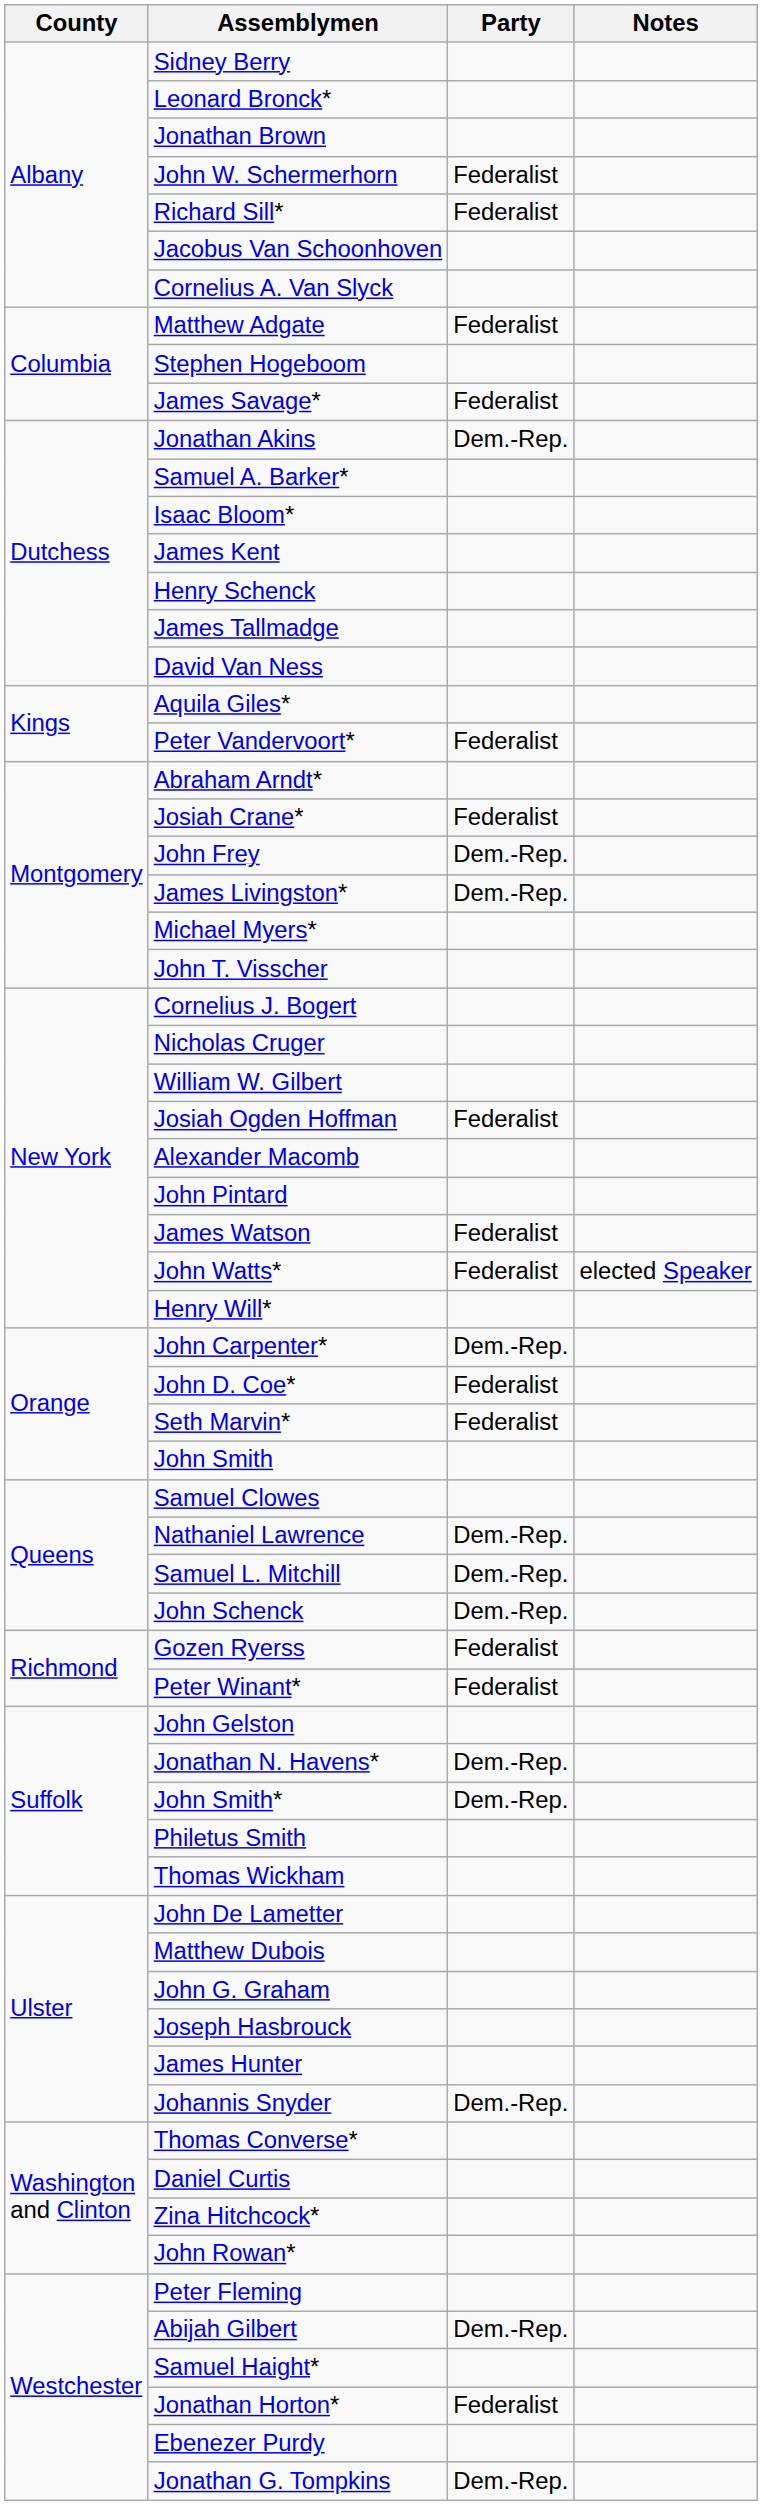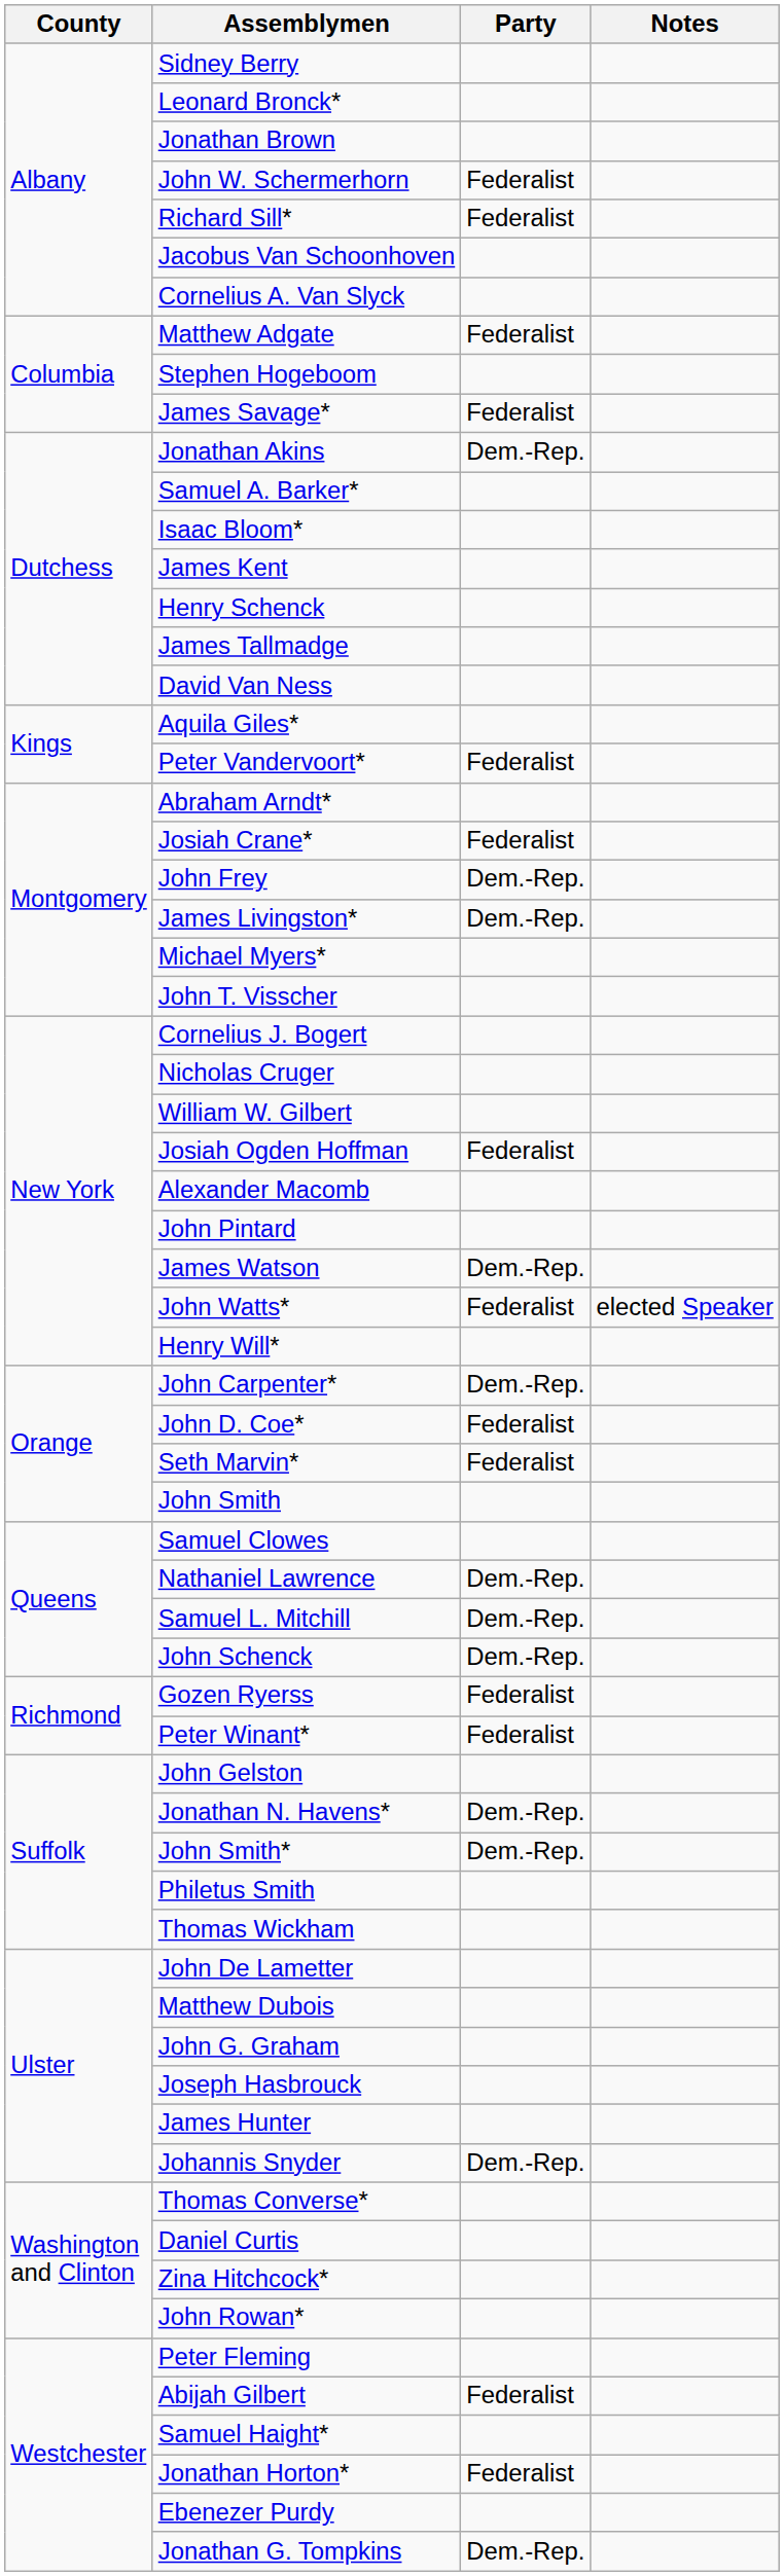 <table class=wikitable>
 <tr>
 <th>County</th>
 <th>Assemblymen</th>
 <th>Party</th>
 <th>Notes</th>
 </tr>
 <tr>
 <td rowspan="7"><a href='#'>Albany</a></td>
 <td><a href='#'>Sidney Berry</a></td>
 <td></td>
 <td></td>
 </tr>
 <tr>
 <td><a href='#'>Leonard Bronck</a>*</td>
 <td></td>
 <td></td>
 </tr>
 <tr>
 <td><a href='#'>Jonathan Brown</a></td>
 <td></td>
 <td></td>
 </tr>
 <tr>
 <td><a href='#'>John W. Schermerhorn</a></td>
 <td>Federalist</td>
 <td></td>
 </tr>
 <tr>
 <td><a href='#'>Richard Sill</a>*</td>
 <td>Federalist</td>
 <td></td>
 </tr>
 <tr>
 <td><a href='#'>Jacobus Van Schoonhoven</a></td>
 <td></td>
 <td></td>
 </tr>
 <tr>
 <td><a href='#'>Cornelius A. Van Slyck</a></td>
 <td></td>
 <td></td>
 </tr>
 <tr>
 <td rowspan="3"><a href='#'>Columbia</a></td>
 <td><a href='#'>Matthew Adgate</a></td>
 <td>Federalist</td>
 <td></td>
 </tr>
 <tr>
 <td><a href='#'>Stephen Hogeboom</a></td>
 <td></td>
 <td></td>
 </tr>
 <tr>
 <td><a href='#'>James Savage</a>*</td>
 <td>Federalist</td>
 <td></td>
 </tr>
 <tr>
 <td rowspan="7"><a href='#'>Dutchess</a></td>
 <td><a href='#'>Jonathan Akins</a></td>
 <td>Dem.-Rep.</td>
 <td></td>
 </tr>
 <tr>
 <td><a href='#'>Samuel A. Barker</a>*</td>
 <td></td>
 <td></td>
 </tr>
 <tr>
 <td><a href='#'>Isaac Bloom</a>*</td>
 <td></td>
 <td></td>
 </tr>
 <tr>
 <td><a href='#'>James Kent</a></td>
 <td></td>
 <td></td>
 </tr>
 <tr>
 <td><a href='#'>Henry Schenck</a></td>
 <td></td>
 <td></td>
 </tr>
 <tr>
 <td><a href='#'>James Tallmadge</a></td>
 <td></td>
 <td></td>
 </tr>
 <tr>
 <td><a href='#'>David Van Ness</a></td>
 <td></td>
 <td></td>
 </tr>
 <tr>
 <td rowspan="2"><a href='#'>Kings</a></td>
 <td><a href='#'>Aquila Giles</a>*</td>
 <td></td>
 <td></td>
 </tr>
 <tr>
 <td><a href='#'>Peter Vandervoort</a>*</td>
 <td>Federalist</td>
 <td></td>
 </tr>
 <tr>
 <td rowspan="6"><a href='#'>Montgomery</a></td>
 <td><a href='#'>Abraham Arndt</a>*</td>
 <td></td>
 <td></td>
 </tr>
 <tr>
 <td><a href='#'>Josiah Crane</a>*</td>
 <td>Federalist</td>
 <td></td>
 </tr>
 <tr>
 <td><a href='#'>John Frey</a></td>
 <td>Dem.-Rep.</td>
 <td></td>
 </tr>
 <tr>
 <td><a href='#'>James Livingston</a>*</td>
 <td>Dem.-Rep.</td>
 <td></td>
 </tr>
 <tr>
 <td><a href='#'>Michael Myers</a>*</td>
 <td></td>
 <td></td>
 </tr>
 <tr>
 <td><a href='#'>John T. Visscher</a></td>
 <td></td>
 <td></td>
 </tr>
 <tr>
 <td rowspan="9"><a href='#'>New York</a></td>
 <td><a href='#'>Cornelius J. Bogert</a></td>
 <td></td>
 <td></td>
 </tr>
 <tr>
 <td><a href='#'>Nicholas Cruger</a></td>
 <td></td>
 <td></td>
 </tr>
 <tr>
 <td><a href='#'>William W. Gilbert</a></td>
 <td></td>
 <td></td>
 </tr>
 <tr>
 <td><a href='#'>Josiah Ogden Hoffman</a></td>
 <td>Federalist</td>
 <td></td>
 </tr>
 <tr>
 <td><a href='#'>Alexander Macomb</a></td>
 <td></td>
 <td></td>
 </tr>
 <tr>
 <td><a href='#'>John Pintard</a></td>
 <td></td>
 <td></td>
 </tr>
 <tr>
 <td><a href='#'>James Watson</a></td>
-<td>Federalist</td>
+<td>Dem.-Rep.</td>
 <td></td>
 </tr>
 <tr>
 <td><a href='#'>John Watts</a>*</td>
 <td>Federalist</td>
 <td>elected <a href='#'>Speaker</a></td>
 </tr>
 <tr>
 <td><a href='#'>Henry Will</a>*</td>
 <td></td>
 <td></td>
 </tr>
 <tr>
 <td rowspan="4"><a href='#'>Orange</a></td>
 <td><a href='#'>John Carpenter</a>*</td>
 <td>Dem.-Rep.</td>
 <td></td>
 </tr>
 <tr>
 <td><a href='#'>John D. Coe</a>*</td>
 <td>Federalist</td>
 <td></td>
 </tr>
 <tr>
 <td><a href='#'>Seth Marvin</a>*</td>
 <td>Federalist</td>
 <td></td>
 </tr>
 <tr>
 <td><a href='#'>John Smith</a></td>
 <td></td>
 <td></td>
 </tr>
 <tr>
 <td rowspan="4"><a href='#'>Queens</a></td>
 <td><a href='#'>Samuel Clowes</a></td>
 <td></td>
 <td></td>
 </tr>
 <tr>
 <td><a href='#'>Nathaniel Lawrence</a></td>
 <td>Dem.-Rep.</td>
 <td></td>
 </tr>
 <tr>
 <td><a href='#'>Samuel L. Mitchill</a></td>
 <td>Dem.-Rep.</td>
 <td></td>
 </tr>
 <tr>
 <td><a href='#'>John Schenck</a></td>
 <td>Dem.-Rep.</td>
 <td></td>
 </tr>
 <tr>
 <td rowspan="2"><a href='#'>Richmond</a></td>
 <td><a href='#'>Gozen Ryerss</a></td>
 <td>Federalist</td>
 <td></td>
 </tr>
 <tr>
 <td><a href='#'>Peter Winant</a>*</td>
 <td>Federalist</td>
 <td></td>
 </tr>
 <tr>
 <td rowspan="5"><a href='#'>Suffolk</a></td>
 <td><a href='#'>John Gelston</a></td>
 <td></td>
 <td></td>
 </tr>
 <tr>
 <td><a href='#'>Jonathan N. Havens</a>*</td>
 <td>Dem.-Rep.</td>
 <td></td>
 </tr>
 <tr>
 <td><a href='#'>John Smith</a>*</td>
 <td>Dem.-Rep.</td>
 <td></td>
 </tr>
 <tr>
 <td><a href='#'>Philetus Smith</a></td>
 <td></td>
 <td></td>
 </tr>
 <tr>
 <td><a href='#'>Thomas Wickham</a></td>
 <td></td>
 <td></td>
 </tr>
 <tr>
 <td rowspan="6"><a href='#'>Ulster</a></td>
 <td><a href='#'>John De Lametter</a></td>
 <td></td>
 <td></td>
 </tr>
 <tr>
 <td><a href='#'>Matthew Dubois</a></td>
 <td></td>
 <td></td>
 </tr>
 <tr>
 <td><a href='#'>John G. Graham</a></td>
 <td></td>
 <td></td>
 </tr>
 <tr>
 <td><a href='#'>Joseph Hasbrouck</a></td>
 <td></td>
 <td></td>
 </tr>
 <tr>
 <td><a href='#'>James Hunter</a></td>
 <td></td>
 <td></td>
 </tr>
 <tr>
 <td><a href='#'>Johannis Snyder</a></td>
 <td>Dem.-Rep.</td>
 <td></td>
 </tr>
 <tr>
 <td rowspan="4"><a href='#'>Washington</a> <br>and <a href='#'>Clinton</a></td>
 <td><a href='#'>Thomas Converse</a>*</td>
 <td></td>
 <td></td>
 </tr>
 <tr>
 <td><a href='#'>Daniel Curtis</a></td>
 <td></td>
 <td></td>
 </tr>
 <tr>
 <td><a href='#'>Zina Hitchcock</a>*</td>
 <td></td>
 <td></td>
 </tr>
 <tr>
 <td><a href='#'>John Rowan</a>*</td>
 <td></td>
 <td></td>
 </tr>
 <tr>
 <td rowspan="6"><a href='#'>Westchester</a></td>
 <td><a href='#'>Peter Fleming</a></td>
 <td></td>
 <td></td>
 </tr>
 <tr>
 <td><a href='#'>Abijah Gilbert</a></td>
-<td>Dem.-Rep.</td>
+<td>Federalist</td>
 <td></td>
 </tr>
 <tr>
 <td><a href='#'>Samuel Haight</a>*</td>
 <td></td>
 <td></td>
 </tr>
 <tr>
 <td><a href='#'>Jonathan Horton</a>*</td>
 <td>Federalist</td>
 <td></td>
 </tr>
 <tr>
 <td><a href='#'>Ebenezer Purdy</a></td>
 <td></td>
 <td></td>
 </tr>
 <tr>
 <td><a href='#'>Jonathan G. Tompkins</a></td>
 <td>Dem.-Rep.</td>
 <td></td>
 </tr>
 <tr>
 </tr>
 </table>
